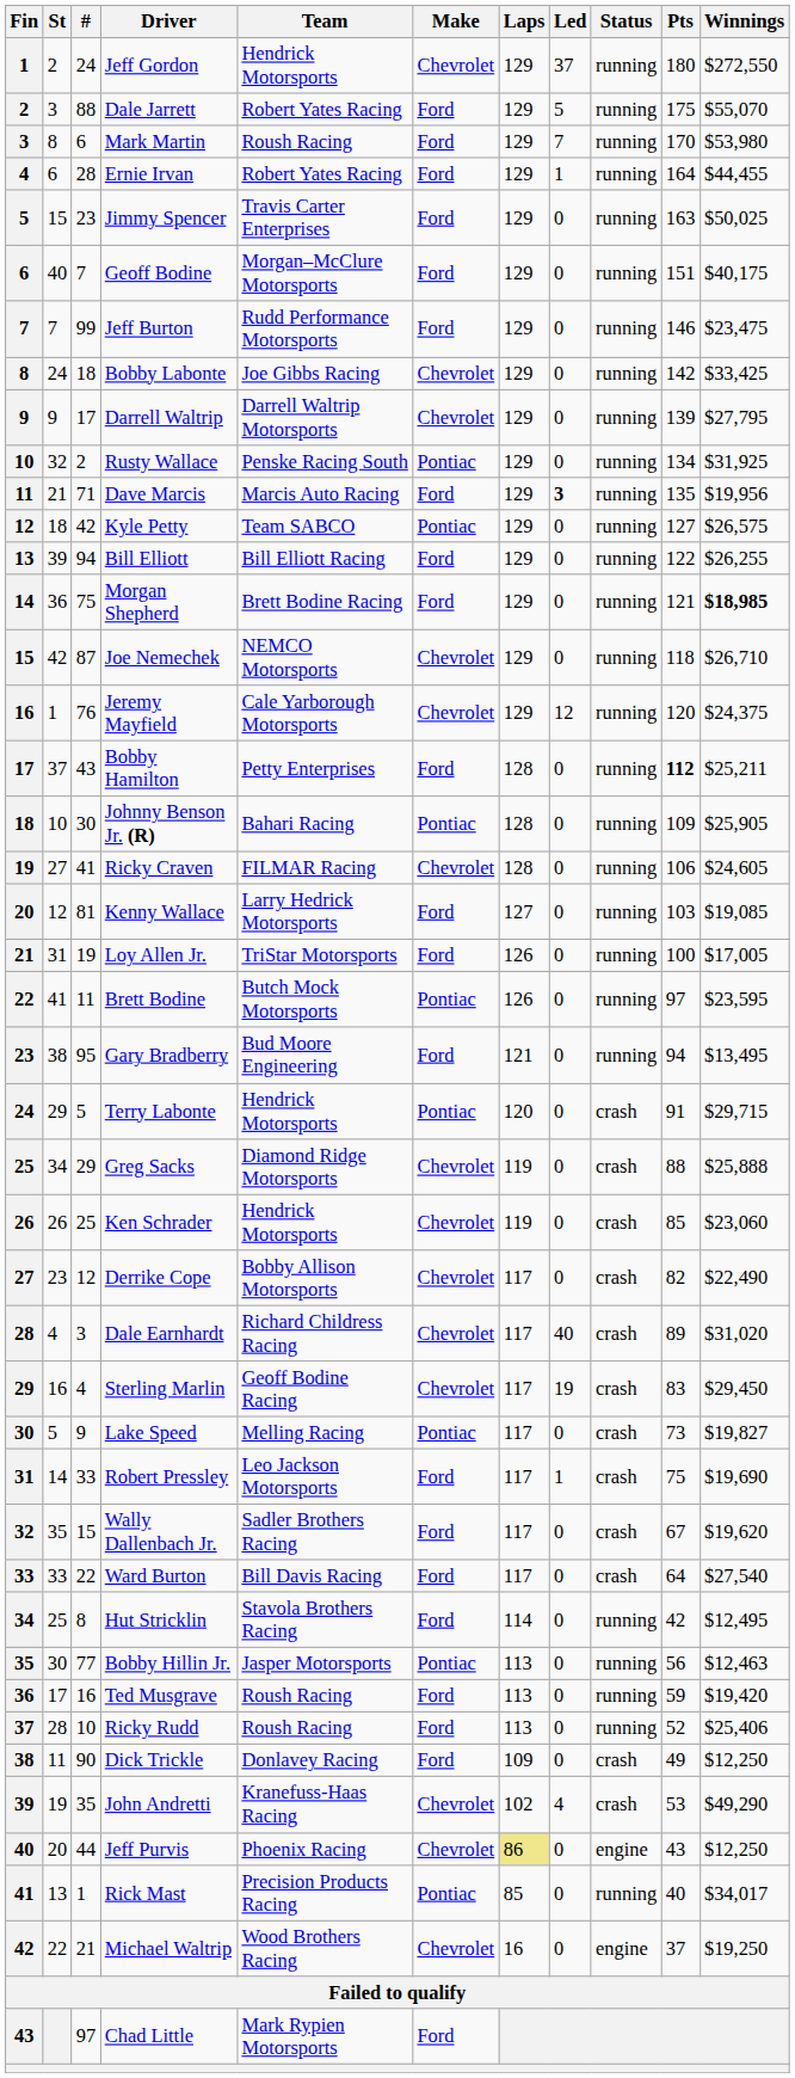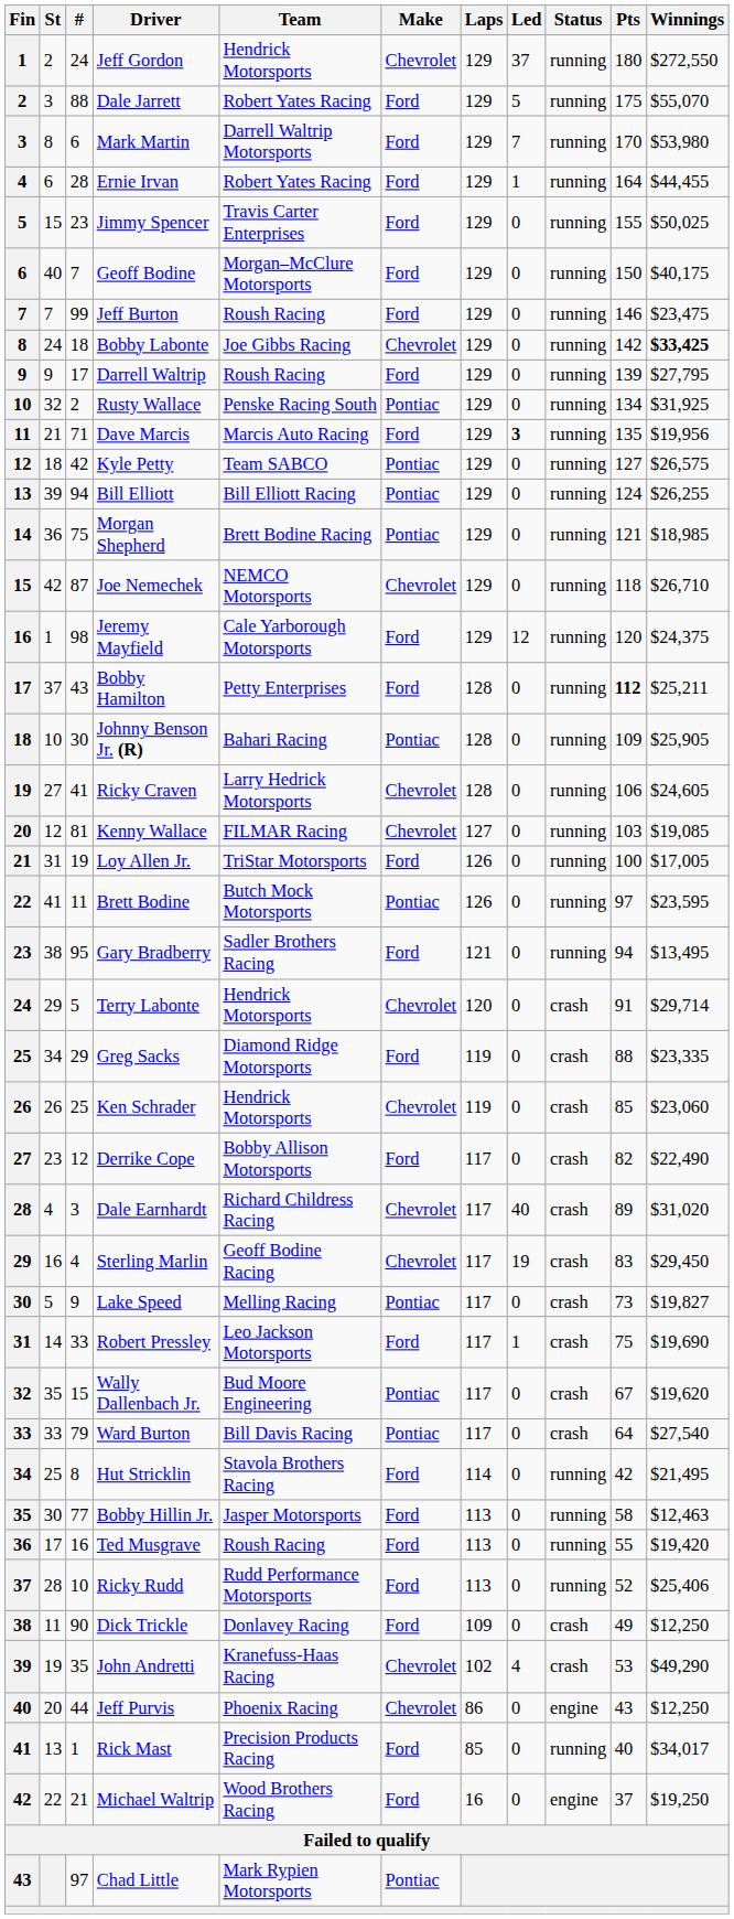 <table class="wikitable" style="font-size:95%">
 <tr>
 <th>Fin</th>
 <th>St</th>
 <th>#</th>
 <th>Driver</th>
 <th>Team</th>
 <th>Make</th>
 <th>Laps</th>
 <th>Led</th>
 <th>Status</th>
 <th>Pts</th>
 <th>Winnings</th>
 </tr>
 <tr>
 <th>1</th>
 <td>2</td>
 <td>24</td>
 <td><a href='#'>Jeff Gordon</a></td>
 <td><a href='#'>Hendrick Motorsports</a></td>
 <td><a href='#'>Chevrolet</a></td>
 <td>129</td>
 <td>37</td>
 <td>running</td>
 <td>180</td>
 <td>$272,550</td>
 </tr>
 <tr>
 <th>2</th>
 <td>3</td>
 <td>88</td>
 <td><a href='#'>Dale Jarrett</a></td>
 <td><a href='#'>Robert Yates Racing</a></td>
 <td><a href='#'>Ford</a></td>
 <td>129</td>
 <td>5</td>
 <td>running</td>
 <td>175</td>
 <td>$55,070</td>
 </tr>
 <tr>
 <th>3</th>
 <td>8</td>
 <td>6</td>
 <td><a href='#'>Mark Martin</a></td>
-<td><a href='#'>Roush Racing</a></td>
+<td><a href='#'>Darrell Waltrip Motorsports</a></td>
 <td><a href='#'>Ford</a></td>
 <td>129</td>
 <td>7</td>
 <td>running</td>
 <td>170</td>
 <td>$53,980</td>
 </tr>
 <tr>
 <th>4</th>
 <td>6</td>
 <td>28</td>
 <td><a href='#'>Ernie Irvan</a></td>
 <td><a href='#'>Robert Yates Racing</a></td>
 <td><a href='#'>Ford</a></td>
 <td>129</td>
 <td>1</td>
 <td>running</td>
 <td>164</td>
 <td>$44,455</td>
 </tr>
 <tr>
 <th>5</th>
 <td>15</td>
 <td>23</td>
 <td><a href='#'>Jimmy Spencer</a></td>
 <td><a href='#'>Travis Carter Enterprises</a></td>
 <td><a href='#'>Ford</a></td>
 <td>129</td>
 <td>0</td>
 <td>running</td>
-<td>163</td>
+<td>155</td>
 <td>$50,025</td>
 </tr>
 <tr>
 <th>6</th>
 <td>40</td>
 <td>7</td>
 <td><a href='#'>Geoff Bodine</a></td>
 <td><a href='#'>Morgan–McClure Motorsports</a></td>
 <td><a href='#'>Ford</a></td>
 <td>129</td>
 <td>0</td>
 <td>running</td>
-<td>151</td>
+<td>150</td>
 <td>$40,175</td>
 </tr>
 <tr>
 <th>7</th>
 <td>7</td>
 <td>99</td>
 <td><a href='#'>Jeff Burton</a></td>
-<td><a href='#'>Rudd Performance Motorsports</a></td>
+<td><a href='#'>Roush Racing</a></td>
 <td><a href='#'>Ford</a></td>
 <td>129</td>
 <td>0</td>
 <td>running</td>
 <td>146</td>
 <td>$23,475</td>
 </tr>
 <tr>
 <th>8</th>
 <td>24</td>
 <td>18</td>
 <td><a href='#'>Bobby Labonte</a></td>
 <td><a href='#'>Joe Gibbs Racing</a></td>
 <td><a href='#'>Chevrolet</a></td>
 <td>129</td>
 <td>0</td>
 <td>running</td>
 <td>142</td>
-<td>$33,425</td>
+<td><strong>$33,425</strong></td>
 </tr>
 <tr>
 <th>9</th>
 <td>9</td>
 <td>17</td>
 <td><a href='#'>Darrell Waltrip</a></td>
-<td><a href='#'>Darrell Waltrip Motorsports</a></td>
-<td><a href='#'>Chevrolet</a></td>
+<td><a href='#'>Roush Racing</a></td>
+<td><a href='#'>Ford</a></td>
 <td>129</td>
 <td>0</td>
 <td>running</td>
 <td>139</td>
 <td>$27,795</td>
 </tr>
 <tr>
 <th>10</th>
 <td>32</td>
 <td>2</td>
 <td><a href='#'>Rusty Wallace</a></td>
 <td><a href='#'>Penske Racing South</a></td>
 <td><a href='#'>Pontiac</a></td>
 <td>129</td>
 <td>0</td>
 <td>running</td>
 <td>134</td>
 <td>$31,925</td>
 </tr>
 <tr>
 <th>11</th>
 <td>21</td>
 <td>71</td>
 <td><a href='#'>Dave Marcis</a></td>
 <td><a href='#'>Marcis Auto Racing</a></td>
 <td><a href='#'>Ford</a></td>
 <td>129</td>
 <td><strong>3</strong></td>
 <td>running</td>
 <td>135</td>
 <td>$19,956</td>
 </tr>
 <tr>
 <th>12</th>
 <td>18</td>
 <td>42</td>
 <td><a href='#'>Kyle Petty</a></td>
 <td><a href='#'>Team SABCO</a></td>
 <td><a href='#'>Pontiac</a></td>
 <td>129</td>
 <td>0</td>
 <td>running</td>
 <td>127</td>
 <td>$26,575</td>
 </tr>
 <tr>
 <th>13</th>
 <td>39</td>
 <td>94</td>
 <td><a href='#'>Bill Elliott</a></td>
 <td><a href='#'>Bill Elliott Racing</a></td>
-<td><a href='#'>Ford</a></td>
+<td><a href='#'>Pontiac</a></td>
 <td>129</td>
 <td>0</td>
 <td>running</td>
-<td>122</td>
+<td>124</td>
 <td>$26,255</td>
 </tr>
 <tr>
 <th>14</th>
 <td>36</td>
 <td>75</td>
 <td><a href='#'>Morgan Shepherd</a></td>
 <td><a href='#'>Brett Bodine Racing</a></td>
-<td><a href='#'>Ford</a></td>
+<td><a href='#'>Pontiac</a></td>
 <td>129</td>
 <td>0</td>
 <td>running</td>
 <td>121</td>
-<td><strong>$18,985</strong></td>
+<td>$18,985</td>
 </tr>
 <tr>
 <th>15</th>
 <td>42</td>
 <td>87</td>
 <td><a href='#'>Joe Nemechek</a></td>
 <td><a href='#'>NEMCO Motorsports</a></td>
 <td><a href='#'>Chevrolet</a></td>
 <td>129</td>
 <td>0</td>
 <td>running</td>
 <td>118</td>
 <td>$26,710</td>
 </tr>
 <tr>
 <th>16</th>
 <td>1</td>
-<td>76</td>
+<td>98</td>
 <td><a href='#'>Jeremy Mayfield</a></td>
 <td><a href='#'>Cale Yarborough Motorsports</a></td>
-<td><a href='#'>Chevrolet</a></td>
+<td><a href='#'>Ford</a></td>
 <td>129</td>
 <td>12</td>
 <td>running</td>
 <td>120</td>
 <td>$24,375</td>
 </tr>
 <tr>
 <th>17</th>
 <td>37</td>
 <td>43</td>
 <td><a href='#'>Bobby Hamilton</a></td>
 <td><a href='#'>Petty Enterprises</a></td>
 <td><a href='#'>Ford</a></td>
 <td>128</td>
 <td>0</td>
 <td>running</td>
 <td><strong>112</strong></td>
 <td>$25,211</td>
 </tr>
 <tr>
 <th>18</th>
 <td>10</td>
 <td>30</td>
 <td><a href='#'>Johnny Benson Jr.</a> <strong>(R)</strong></td>
 <td><a href='#'>Bahari Racing</a></td>
 <td><a href='#'>Pontiac</a></td>
 <td>128</td>
 <td>0</td>
 <td>running</td>
 <td>109</td>
 <td>$25,905</td>
 </tr>
 <tr>
 <th>19</th>
 <td>27</td>
 <td>41</td>
 <td><a href='#'>Ricky Craven</a></td>
-<td><a href='#'>FILMAR Racing</a></td>
+<td><a href='#'>Larry Hedrick Motorsports</a></td>
 <td><a href='#'>Chevrolet</a></td>
 <td>128</td>
 <td>0</td>
 <td>running</td>
 <td>106</td>
 <td>$24,605</td>
 </tr>
 <tr>
 <th>20</th>
 <td>12</td>
 <td>81</td>
 <td><a href='#'>Kenny Wallace</a></td>
-<td><a href='#'>Larry Hedrick Motorsports</a></td>
-<td><a href='#'>Ford</a></td>
+<td><a href='#'>FILMAR Racing</a></td>
+<td><a href='#'>Chevrolet</a></td>
 <td>127</td>
 <td>0</td>
 <td>running</td>
 <td>103</td>
 <td>$19,085</td>
 </tr>
 <tr>
 <th>21</th>
 <td>31</td>
 <td>19</td>
 <td><a href='#'>Loy Allen Jr.</a></td>
 <td><a href='#'>TriStar Motorsports</a></td>
 <td><a href='#'>Ford</a></td>
 <td>126</td>
 <td>0</td>
 <td>running</td>
 <td>100</td>
 <td>$17,005</td>
 </tr>
 <tr>
 <th>22</th>
 <td>41</td>
 <td>11</td>
 <td><a href='#'>Brett Bodine</a></td>
 <td><a href='#'>Butch Mock Motorsports</a></td>
 <td><a href='#'>Pontiac</a></td>
 <td>126</td>
 <td>0</td>
 <td>running</td>
 <td>97</td>
 <td>$23,595</td>
 </tr>
 <tr>
 <th>23</th>
 <td>38</td>
 <td>95</td>
 <td><a href='#'>Gary Bradberry</a></td>
-<td><a href='#'>Bud Moore Engineering</a></td>
+<td><a href='#'>Sadler Brothers Racing</a></td>
 <td><a href='#'>Ford</a></td>
 <td>121</td>
 <td>0</td>
 <td>running</td>
 <td>94</td>
 <td>$13,495</td>
 </tr>
 <tr>
 <th>24</th>
 <td>29</td>
 <td>5</td>
 <td><a href='#'>Terry Labonte</a></td>
 <td><a href='#'>Hendrick Motorsports</a></td>
-<td><a href='#'>Pontiac</a></td>
+<td><a href='#'>Chevrolet</a></td>
 <td>120</td>
 <td>0</td>
 <td>crash</td>
 <td>91</td>
-<td>$29,715</td>
+<td>$29,714</td>
 </tr>
 <tr>
 <th>25</th>
 <td>34</td>
 <td>29</td>
 <td><a href='#'>Greg Sacks</a></td>
 <td><a href='#'>Diamond Ridge Motorsports</a></td>
-<td><a href='#'>Chevrolet</a></td>
+<td><a href='#'>Ford</a></td>
 <td>119</td>
 <td>0</td>
 <td>crash</td>
 <td>88</td>
-<td>$25,888</td>
+<td>$23,335</td>
 </tr>
 <tr>
 <th>26</th>
 <td>26</td>
 <td>25</td>
 <td><a href='#'>Ken Schrader</a></td>
 <td><a href='#'>Hendrick Motorsports</a></td>
 <td><a href='#'>Chevrolet</a></td>
 <td>119</td>
 <td>0</td>
 <td>crash</td>
 <td>85</td>
 <td>$23,060</td>
 </tr>
 <tr>
 <th>27</th>
 <td>23</td>
 <td>12</td>
 <td><a href='#'>Derrike Cope</a></td>
 <td><a href='#'>Bobby Allison Motorsports</a></td>
-<td><a href='#'>Chevrolet</a></td>
+<td><a href='#'>Ford</a></td>
 <td>117</td>
 <td>0</td>
 <td>crash</td>
 <td>82</td>
 <td>$22,490</td>
 </tr>
 <tr>
 <th>28</th>
 <td>4</td>
 <td>3</td>
 <td><a href='#'>Dale Earnhardt</a></td>
 <td><a href='#'>Richard Childress Racing</a></td>
 <td><a href='#'>Chevrolet</a></td>
 <td>117</td>
 <td>40</td>
 <td>crash</td>
 <td>89</td>
 <td>$31,020</td>
 </tr>
 <tr>
 <th>29</th>
 <td>16</td>
 <td>4</td>
 <td><a href='#'>Sterling Marlin</a></td>
 <td><a href='#'>Geoff Bodine Racing</a></td>
 <td><a href='#'>Chevrolet</a></td>
 <td>117</td>
 <td>19</td>
 <td>crash</td>
 <td>83</td>
 <td>$29,450</td>
 </tr>
 <tr>
 <th>30</th>
 <td>5</td>
 <td>9</td>
 <td><a href='#'>Lake Speed</a></td>
 <td><a href='#'>Melling Racing</a></td>
 <td><a href='#'>Pontiac</a></td>
 <td>117</td>
 <td>0</td>
 <td>crash</td>
 <td>73</td>
 <td>$19,827</td>
 </tr>
 <tr>
 <th>31</th>
 <td>14</td>
 <td>33</td>
 <td><a href='#'>Robert Pressley</a></td>
 <td><a href='#'>Leo Jackson Motorsports</a></td>
 <td><a href='#'>Ford</a></td>
 <td>117</td>
 <td>1</td>
 <td>crash</td>
 <td>75</td>
 <td>$19,690</td>
 </tr>
 <tr>
 <th>32</th>
 <td>35</td>
 <td>15</td>
 <td><a href='#'>Wally Dallenbach Jr.</a></td>
-<td><a href='#'>Sadler Brothers Racing</a></td>
-<td><a href='#'>Ford</a></td>
+<td><a href='#'>Bud Moore Engineering</a></td>
+<td><a href='#'>Pontiac</a></td>
 <td>117</td>
 <td>0</td>
 <td>crash</td>
 <td>67</td>
 <td>$19,620</td>
 </tr>
 <tr>
 <th>33</th>
 <td>33</td>
-<td>22</td>
+<td>79</td>
 <td><a href='#'>Ward Burton</a></td>
 <td><a href='#'>Bill Davis Racing</a></td>
-<td><a href='#'>Ford</a></td>
+<td><a href='#'>Pontiac</a></td>
 <td>117</td>
 <td>0</td>
 <td>crash</td>
 <td>64</td>
 <td>$27,540</td>
 </tr>
 <tr>
 <th>34</th>
 <td>25</td>
 <td>8</td>
 <td><a href='#'>Hut Stricklin</a></td>
 <td><a href='#'>Stavola Brothers Racing</a></td>
 <td><a href='#'>Ford</a></td>
 <td>114</td>
 <td>0</td>
 <td>running</td>
 <td>42</td>
-<td>$12,495</td>
+<td>$21,495</td>
 </tr>
 <tr>
 <th>35</th>
 <td>30</td>
 <td>77</td>
 <td><a href='#'>Bobby Hillin Jr.</a></td>
 <td><a href='#'>Jasper Motorsports</a></td>
-<td><a href='#'>Pontiac</a></td>
+<td><a href='#'>Ford</a></td>
 <td>113</td>
 <td>0</td>
 <td>running</td>
-<td>56</td>
+<td>58</td>
 <td>$12,463</td>
 </tr>
 <tr>
 <th>36</th>
 <td>17</td>
 <td>16</td>
 <td><a href='#'>Ted Musgrave</a></td>
 <td><a href='#'>Roush Racing</a></td>
 <td><a href='#'>Ford</a></td>
 <td>113</td>
 <td>0</td>
 <td>running</td>
-<td>59</td>
+<td>55</td>
 <td>$19,420</td>
 </tr>
 <tr>
 <th>37</th>
 <td>28</td>
 <td>10</td>
 <td><a href='#'>Ricky Rudd</a></td>
-<td><a href='#'>Roush Racing</a></td>
+<td><a href='#'>Rudd Performance Motorsports</a></td>
 <td><a href='#'>Ford</a></td>
 <td>113</td>
 <td>0</td>
 <td>running</td>
 <td>52</td>
 <td>$25,406</td>
 </tr>
 <tr>
 <th>38</th>
 <td>11</td>
 <td>90</td>
 <td><a href='#'>Dick Trickle</a></td>
 <td><a href='#'>Donlavey Racing</a></td>
 <td><a href='#'>Ford</a></td>
 <td>109</td>
 <td>0</td>
 <td>crash</td>
 <td>49</td>
 <td>$12,250</td>
 </tr>
 <tr>
 <th>39</th>
 <td>19</td>
 <td>35</td>
 <td><a href='#'>John Andretti</a></td>
 <td><a href='#'>Kranefuss-Haas Racing</a></td>
 <td><a href='#'>Chevrolet</a></td>
 <td>102</td>
 <td>4</td>
 <td>crash</td>
 <td>53</td>
 <td>$49,290</td>
 </tr>
 <tr>
 <th>40</th>
 <td>20</td>
 <td>44</td>
 <td><a href='#'>Jeff Purvis</a></td>
 <td><a href='#'>Phoenix Racing</a></td>
 <td><a href='#'>Chevrolet</a></td>
-<td style="background: khaki;">86</td>
+<td>86</td>
 <td>0</td>
 <td>engine</td>
 <td>43</td>
 <td>$12,250</td>
 </tr>
 <tr>
 <th>41</th>
 <td>13</td>
 <td>1</td>
 <td><a href='#'>Rick Mast</a></td>
 <td><a href='#'>Precision Products Racing</a></td>
-<td><a href='#'>Pontiac</a></td>
+<td><a href='#'>Ford</a></td>
 <td>85</td>
 <td>0</td>
 <td>running</td>
 <td>40</td>
 <td>$34,017</td>
 </tr>
 <tr>
 <th>42</th>
 <td>22</td>
 <td>21</td>
 <td><a href='#'>Michael Waltrip</a></td>
 <td><a href='#'>Wood Brothers Racing</a></td>
-<td><a href='#'>Chevrolet</a></td>
+<td><a href='#'>Ford</a></td>
 <td>16</td>
 <td>0</td>
 <td>engine</td>
 <td>37</td>
 <td>$19,250</td>
 </tr>
 <tr>
 <th colspan="11">Failed to qualify</th>
 </tr>
 <tr>
 <th>43</th>
 <th></th>
 <td>97</td>
 <td><a href='#'>Chad Little</a></td>
 <td><a href='#'>Mark Rypien Motorsports</a></td>
-<td><a href='#'>Ford</a></td>
+<td><a href='#'>Pontiac</a></td>
 <th colspan="5"></th>
 </tr>
 <tr>
 <th colspan="11"></th>
 </tr>
 </table>
